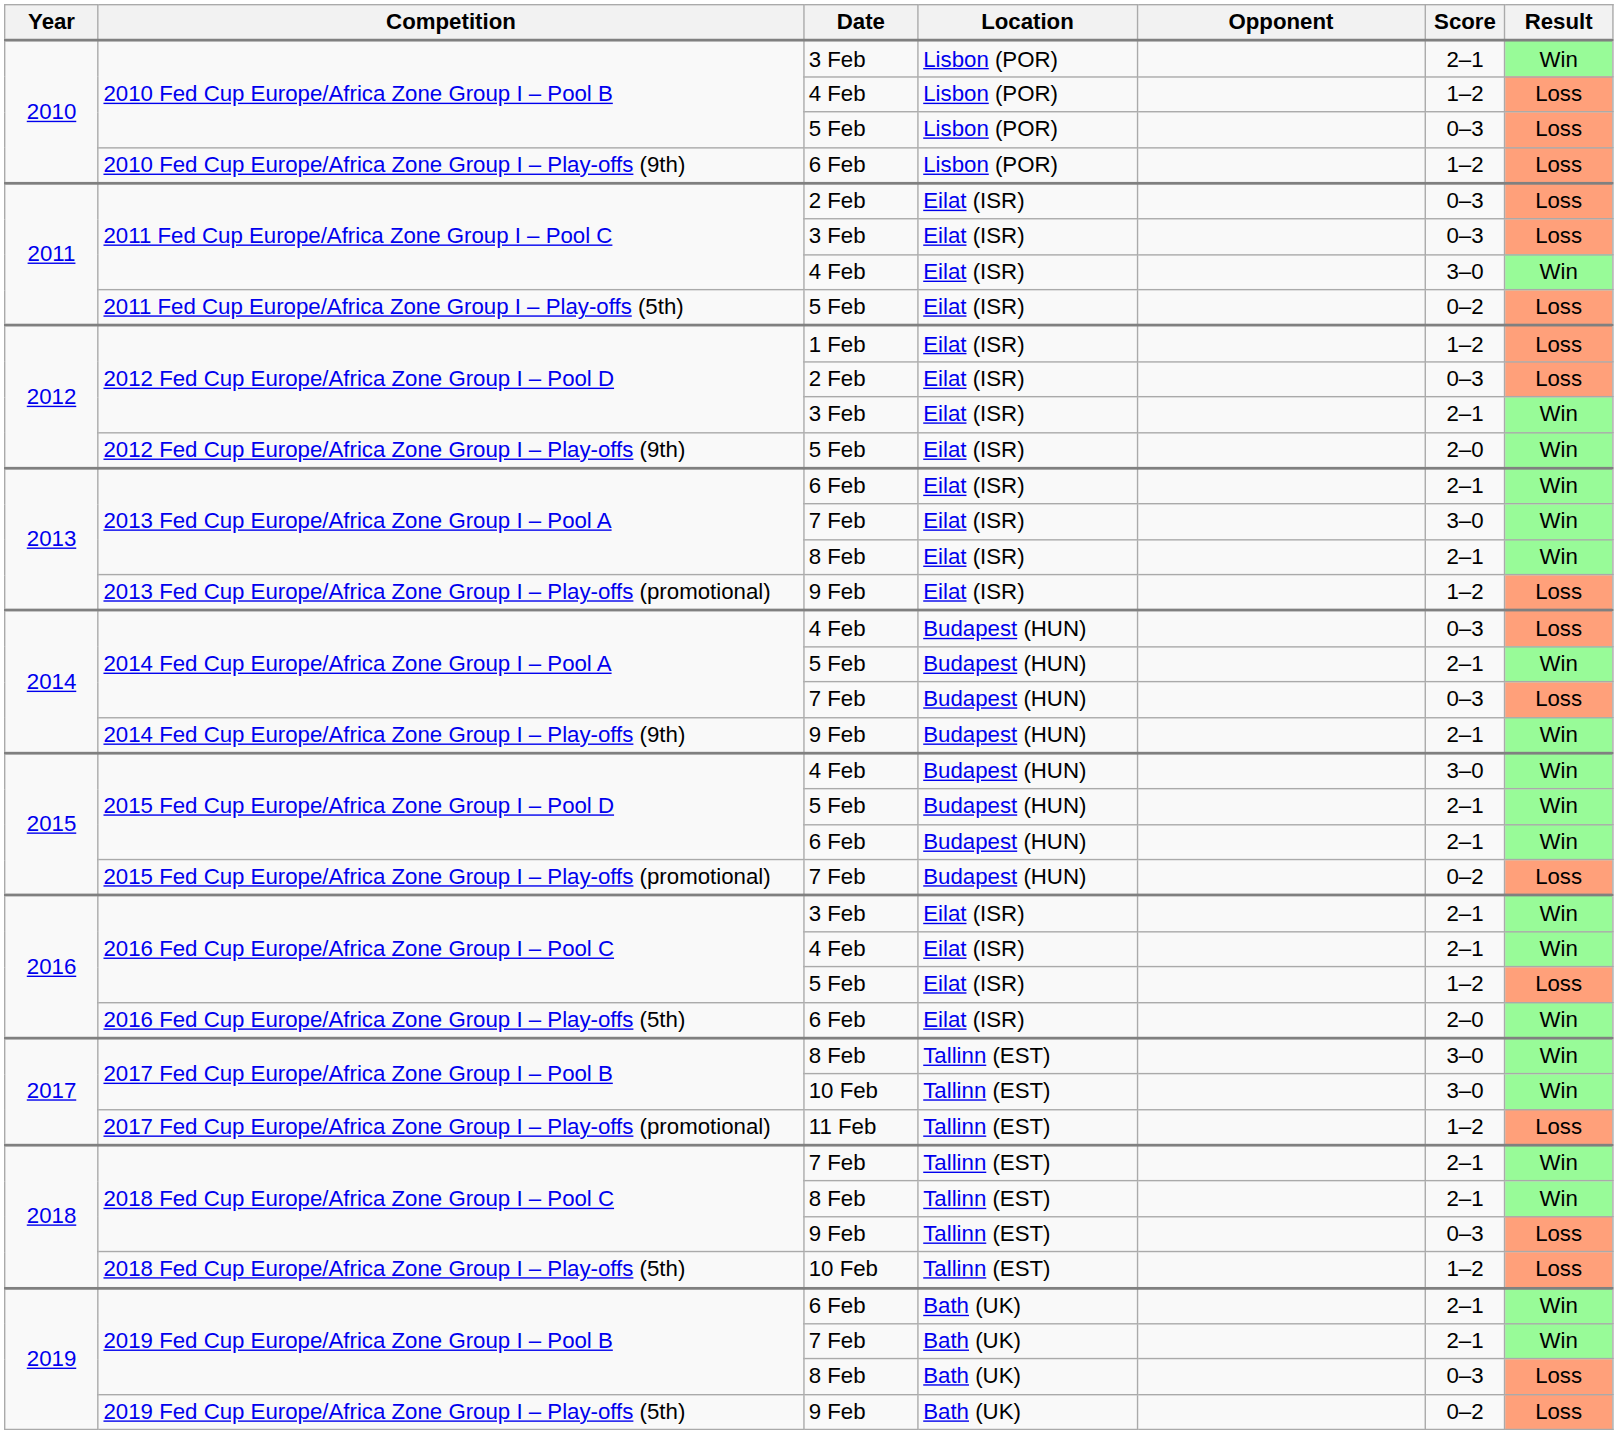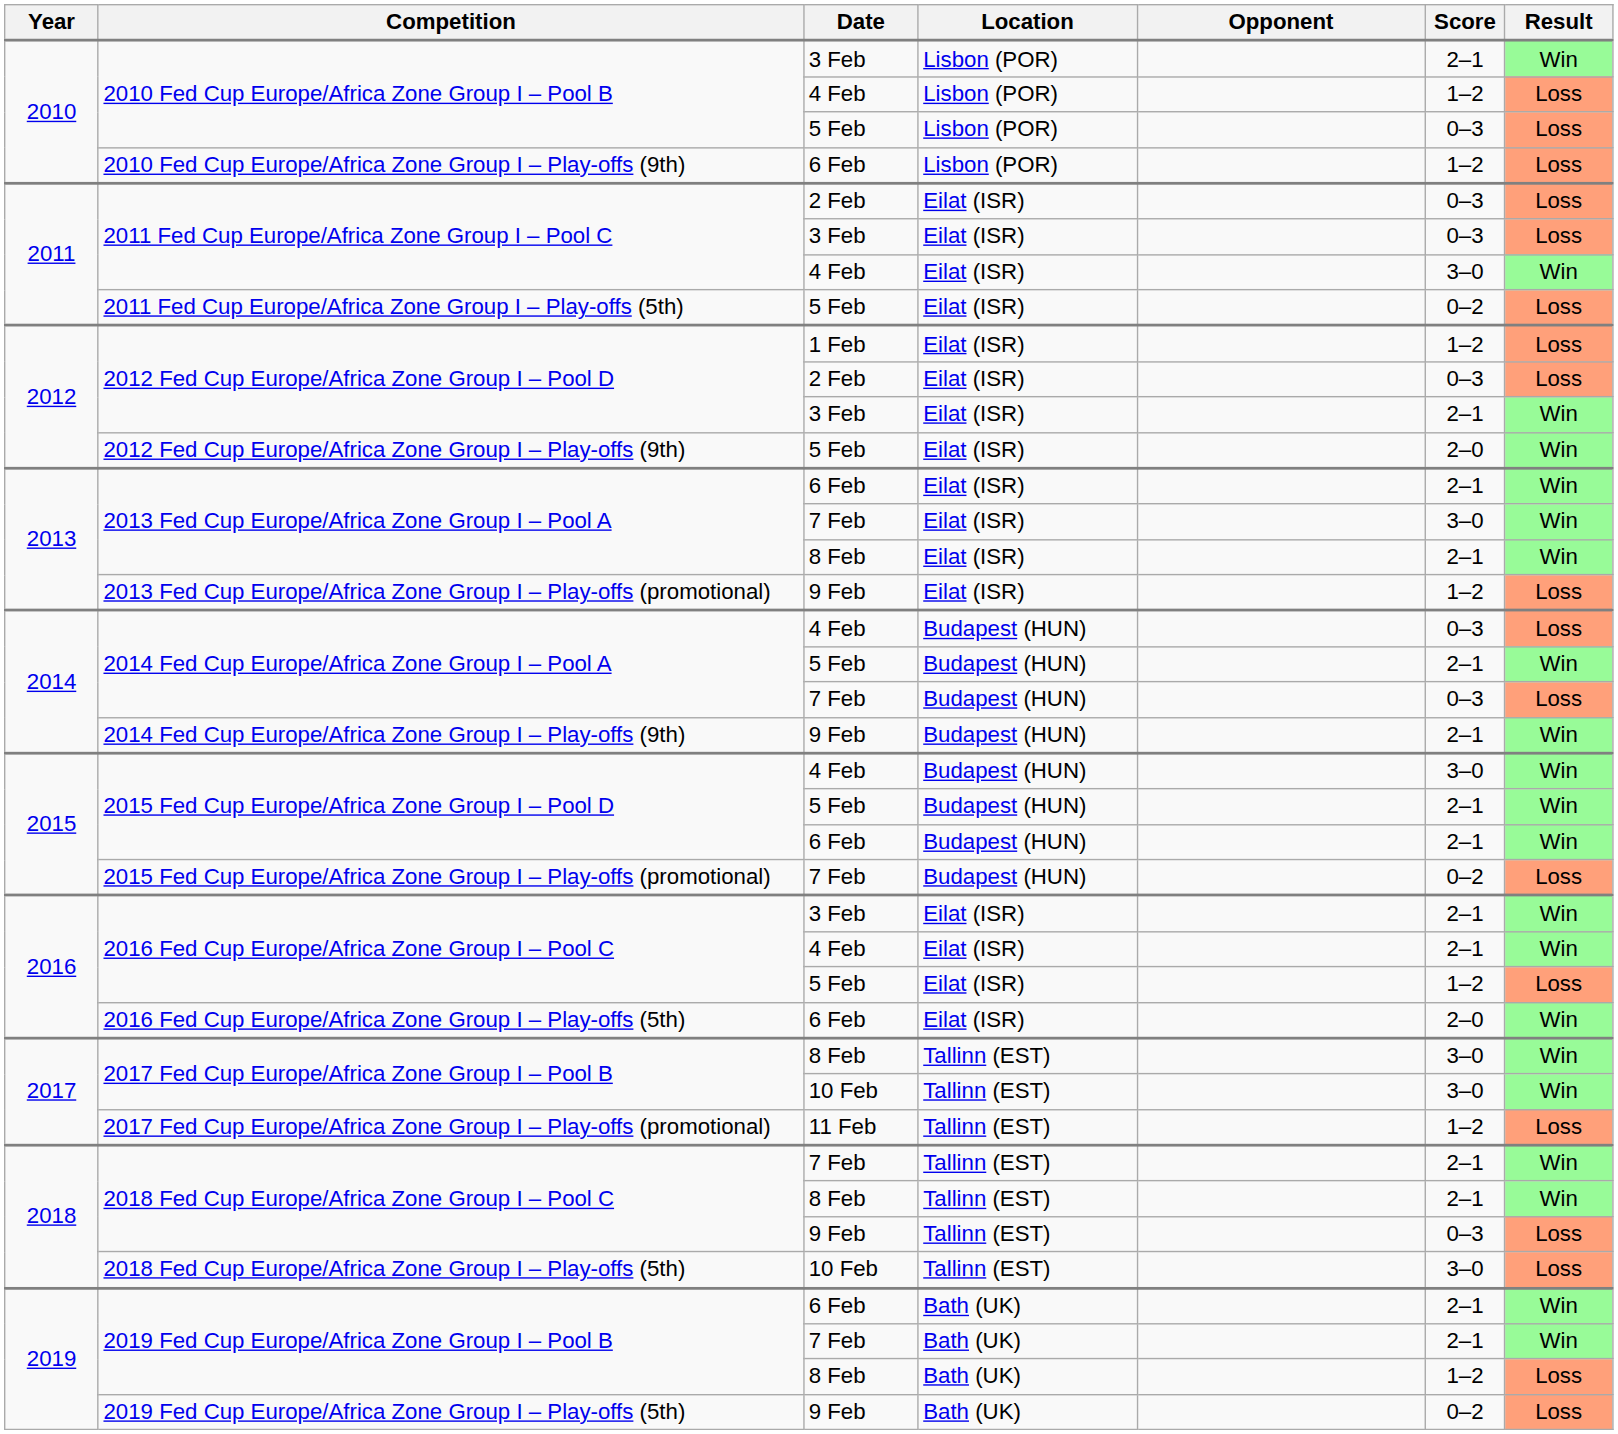 <table class="wikitable collapsible collapsed">
 <tr>
 <th width="60">Year</th>
 <th width="500">Competition</th>
 <th width="75">Date</th>
 <th width="150">Location</th>
 <th width="200">Opponent</th>
 <th width="50">Score</th>
 <th width="70">Result</th>
 </tr>
 <tr style="border-top:2px solid gray;">
 <td align="center" rowspan="4"><a href='#'>2010</a></td>
 <td align="left" rowspan="3"><a href='#'>2010 Fed Cup Europe/Africa Zone Group I – Pool B</a></td>
 <td>3 Feb</td>
 <td><a href='#'>Lisbon</a> (POR)</td>
 <td></td>
 <td align="center">2–1</td>
 <td align="center" bgcolor="#98FB98">Win</td>
 </tr>
 <tr>
 <td>4 Feb</td>
 <td><a href='#'>Lisbon</a> (POR)</td>
 <td></td>
 <td align="center">1–2</td>
 <td align="center" bgcolor="#FFA07A">Loss</td>
 </tr>
 <tr>
 <td>5 Feb</td>
 <td><a href='#'>Lisbon</a> (POR)</td>
 <td></td>
 <td align="center">0–3</td>
 <td align="center" bgcolor="#FFA07A">Loss</td>
 </tr>
 <tr>
 <td><a href='#'>2010 Fed Cup Europe/Africa Zone Group I – Play-offs</a> (9th)</td>
 <td>6 Feb</td>
 <td><a href='#'>Lisbon</a> (POR)</td>
 <td></td>
 <td align="center">1–2</td>
 <td align="center" bgcolor="#FFA07A">Loss</td>
 </tr>
 <tr style="border-top:2px solid gray;">
 <td align="center" rowspan="4"><a href='#'>2011</a></td>
 <td align="left" rowspan="3"><a href='#'>2011 Fed Cup Europe/Africa Zone Group I – Pool C</a></td>
 <td>2 Feb</td>
 <td><a href='#'>Eilat</a> (ISR)</td>
 <td></td>
 <td align="center">0–3</td>
 <td align="center" bgcolor="#FFA07A">Loss</td>
 </tr>
 <tr>
 <td>3 Feb</td>
 <td><a href='#'>Eilat</a> (ISR)</td>
 <td></td>
 <td align="center">0–3</td>
 <td align="center" bgcolor="#FFA07A">Loss</td>
 </tr>
 <tr>
 <td>4 Feb</td>
 <td><a href='#'>Eilat</a> (ISR)</td>
 <td></td>
 <td align="center">3–0</td>
 <td align="center" bgcolor="#98FB98">Win</td>
 </tr>
 <tr>
 <td><a href='#'>2011 Fed Cup Europe/Africa Zone Group I – Play-offs</a> (5th)</td>
 <td>5 Feb</td>
 <td><a href='#'>Eilat</a> (ISR)</td>
 <td></td>
 <td align="center">0–2</td>
 <td align="center" bgcolor="#FFA07A">Loss</td>
 </tr>
 <tr style="border-top:2px solid gray;">
 <td align="center" rowspan="4"><a href='#'>2012</a></td>
 <td align="left" rowspan="3"><a href='#'>2012 Fed Cup Europe/Africa Zone Group I – Pool D</a></td>
 <td>1 Feb</td>
 <td><a href='#'>Eilat</a> (ISR)</td>
 <td></td>
 <td align="center">1–2</td>
 <td align="center" bgcolor="#FFA07A">Loss</td>
 </tr>
 <tr>
 <td>2 Feb</td>
 <td><a href='#'>Eilat</a> (ISR)</td>
 <td></td>
 <td align="center">0–3</td>
 <td align="center" bgcolor="#FFA07A">Loss</td>
 </tr>
 <tr>
 <td>3 Feb</td>
 <td><a href='#'>Eilat</a> (ISR)</td>
 <td></td>
 <td align="center">2–1</td>
 <td align="center" bgcolor="#98FB98">Win</td>
 </tr>
 <tr>
 <td><a href='#'>2012 Fed Cup Europe/Africa Zone Group I – Play-offs</a> (9th)</td>
 <td>5 Feb</td>
 <td><a href='#'>Eilat</a> (ISR)</td>
 <td></td>
 <td align="center">2–0</td>
 <td align="center" bgcolor="#98FB98">Win</td>
 </tr>
 <tr style="border-top:2px solid gray;">
 <td align="center" rowspan="4"><a href='#'>2013</a></td>
 <td align="left" rowspan="3"><a href='#'>2013 Fed Cup Europe/Africa Zone Group I – Pool A</a></td>
 <td>6 Feb</td>
 <td><a href='#'>Eilat</a> (ISR)</td>
 <td></td>
 <td align="center">2–1</td>
 <td align="center" bgcolor="#98FB98">Win</td>
 </tr>
 <tr>
 <td>7 Feb</td>
 <td><a href='#'>Eilat</a> (ISR)</td>
 <td></td>
 <td align="center">3–0</td>
 <td align="center" bgcolor="#98FB98">Win</td>
 </tr>
 <tr>
 <td>8 Feb</td>
 <td><a href='#'>Eilat</a> (ISR)</td>
 <td></td>
 <td align="center">2–1</td>
 <td align="center" bgcolor="#98FB98">Win</td>
 </tr>
 <tr>
 <td><a href='#'>2013 Fed Cup Europe/Africa Zone Group I – Play-offs</a> (promotional)</td>
 <td>9 Feb</td>
 <td><a href='#'>Eilat</a> (ISR)</td>
 <td></td>
 <td align="center">1–2</td>
 <td align="center" bgcolor="#FFA07A">Loss</td>
 </tr>
 <tr style="border-top:2px solid gray;">
 <td align="center" rowspan="4"><a href='#'>2014</a></td>
 <td align="left" rowspan="3"><a href='#'>2014 Fed Cup Europe/Africa Zone Group I – Pool A</a></td>
 <td>4 Feb</td>
 <td><a href='#'>Budapest</a> (HUN)</td>
 <td></td>
 <td align="center">0–3</td>
 <td align="center" bgcolor="#FFA07A">Loss</td>
 </tr>
 <tr>
 <td>5 Feb</td>
 <td><a href='#'>Budapest</a> (HUN)</td>
 <td></td>
 <td align="center">2–1</td>
 <td align="center" bgcolor="#98FB98">Win</td>
 </tr>
 <tr>
 <td>7 Feb</td>
 <td><a href='#'>Budapest</a> (HUN)</td>
 <td></td>
 <td align="center">0–3</td>
 <td align="center" bgcolor="#FFA07A">Loss</td>
 </tr>
 <tr>
 <td><a href='#'>2014 Fed Cup Europe/Africa Zone Group I – Play-offs</a> (9th)</td>
 <td>9 Feb</td>
 <td><a href='#'>Budapest</a> (HUN)</td>
 <td></td>
 <td align="center">2–1</td>
 <td align="center" bgcolor="#98FB98">Win</td>
 </tr>
 <tr style="border-top:2px solid gray;">
 <td align="center" rowspan="4"><a href='#'>2015</a></td>
 <td align="left" rowspan="3"><a href='#'>2015 Fed Cup Europe/Africa Zone Group I – Pool D</a></td>
 <td>4 Feb</td>
 <td><a href='#'>Budapest</a> (HUN)</td>
 <td></td>
 <td align="center">3–0</td>
 <td align="center" bgcolor="#98FB98">Win</td>
 </tr>
 <tr>
 <td>5 Feb</td>
 <td><a href='#'>Budapest</a> (HUN)</td>
 <td></td>
 <td align="center">2–1</td>
 <td align="center" bgcolor="#98FB98">Win</td>
 </tr>
 <tr>
 <td>6 Feb</td>
 <td><a href='#'>Budapest</a> (HUN)</td>
 <td></td>
 <td align="center">2–1</td>
 <td align="center" bgcolor="#98FB98">Win</td>
 </tr>
 <tr>
 <td><a href='#'>2015 Fed Cup Europe/Africa Zone Group I – Play-offs</a> (promotional)</td>
 <td>7 Feb</td>
 <td><a href='#'>Budapest</a> (HUN)</td>
 <td></td>
 <td align="center">0–2</td>
 <td align="center" bgcolor="#FFA07A">Loss</td>
 </tr>
 <tr style="border-top:2px solid gray;">
 <td align="center" rowspan="4"><a href='#'>2016</a></td>
 <td align="left" rowspan="3"><a href='#'>2016 Fed Cup Europe/Africa Zone Group I – Pool C</a></td>
 <td>3 Feb</td>
 <td><a href='#'>Eilat</a> (ISR)</td>
 <td></td>
 <td align="center">2–1</td>
 <td align="center" bgcolor="#98FB98">Win</td>
 </tr>
 <tr>
 <td>4 Feb</td>
 <td><a href='#'>Eilat</a> (ISR)</td>
 <td></td>
 <td align="center">2–1</td>
 <td align="center" bgcolor="#98FB98">Win</td>
 </tr>
 <tr>
 <td>5 Feb</td>
 <td><a href='#'>Eilat</a> (ISR)</td>
 <td></td>
 <td align="center">1–2</td>
 <td align="center" bgcolor="#FFA07A">Loss</td>
 </tr>
 <tr>
 <td><a href='#'>2016 Fed Cup Europe/Africa Zone Group I – Play-offs</a> (5th)</td>
 <td>6 Feb</td>
 <td><a href='#'>Eilat</a> (ISR)</td>
 <td></td>
 <td align="center">2–0</td>
 <td align="center" bgcolor="#98FB98">Win</td>
 </tr>
 <tr style="border-top:2px solid gray;">
 <td align="center" rowspan="3"><a href='#'>2017</a></td>
 <td align="left" rowspan="2"><a href='#'>2017 Fed Cup Europe/Africa Zone Group I – Pool B</a></td>
 <td>8 Feb</td>
 <td><a href='#'>Tallinn</a> (EST)</td>
 <td></td>
 <td align="center">3–0</td>
 <td align="center" bgcolor="#98FB98">Win</td>
 </tr>
 <tr>
 <td>10 Feb</td>
 <td><a href='#'>Tallinn</a> (EST)</td>
 <td></td>
 <td align="center">3–0</td>
 <td align="center" bgcolor="#98FB98">Win</td>
 </tr>
 <tr>
 <td><a href='#'>2017 Fed Cup Europe/Africa Zone Group I – Play-offs</a> (promotional)</td>
 <td>11 Feb</td>
 <td><a href='#'>Tallinn</a> (EST)</td>
 <td></td>
 <td align="center">1–2</td>
 <td align="center" bgcolor="#FFA07A">Loss</td>
 </tr>
 <tr style="border-top:2px solid gray;">
 <td align="center" rowspan="4"><a href='#'>2018</a></td>
 <td align="left" rowspan="3"><a href='#'>2018 Fed Cup Europe/Africa Zone Group I – Pool C</a></td>
 <td>7 Feb</td>
 <td><a href='#'>Tallinn</a> (EST)</td>
 <td></td>
 <td align="center">2–1</td>
 <td align="center" bgcolor="#98FB98">Win</td>
 </tr>
 <tr>
 <td>8 Feb</td>
 <td><a href='#'>Tallinn</a> (EST)</td>
 <td></td>
 <td align="center">2–1</td>
 <td align="center" bgcolor="#98FB98">Win</td>
 </tr>
 <tr>
 <td>9 Feb</td>
 <td><a href='#'>Tallinn</a> (EST)</td>
 <td></td>
 <td align="center">0–3</td>
 <td align="center" bgcolor="#FFA07A">Loss</td>
 </tr>
 <tr>
 <td><a href='#'>2018 Fed Cup Europe/Africa Zone Group I – Play-offs</a> (5th)</td>
 <td>10 Feb</td>
 <td><a href='#'>Tallinn</a> (EST)</td>
 <td></td>
-<td align="center">1–2</td>
+<td align="center">3–0</td>
 <td align="center" bgcolor="#FFA07A">Loss</td>
 </tr>
 <tr style="border-top:2px solid gray;">
 <td align="center" rowspan="4"><a href='#'>2019</a></td>
 <td align="left" rowspan="3"><a href='#'>2019 Fed Cup Europe/Africa Zone Group I – Pool B</a></td>
 <td>6 Feb</td>
 <td><a href='#'>Bath</a> (UK)</td>
 <td></td>
 <td align="center">2–1</td>
 <td align="center" bgcolor="#98FB98">Win</td>
 </tr>
 <tr>
 <td>7 Feb</td>
 <td><a href='#'>Bath</a> (UK)</td>
 <td></td>
 <td align="center">2–1</td>
 <td align="center" bgcolor="#98FB98">Win</td>
 </tr>
 <tr>
 <td>8 Feb</td>
 <td><a href='#'>Bath</a> (UK)</td>
 <td></td>
-<td align="center">0–3</td>
+<td align="center">1–2</td>
 <td align="center" bgcolor="#FFA07A">Loss</td>
 </tr>
 <tr>
 <td><a href='#'>2019 Fed Cup Europe/Africa Zone Group I – Play-offs</a> (5th)</td>
 <td>9 Feb</td>
 <td><a href='#'>Bath</a> (UK)</td>
 <td></td>
 <td align="center">0–2</td>
 <td align="center" bgcolor="#FFA07A">Loss</td>
 </tr>
 </table>
